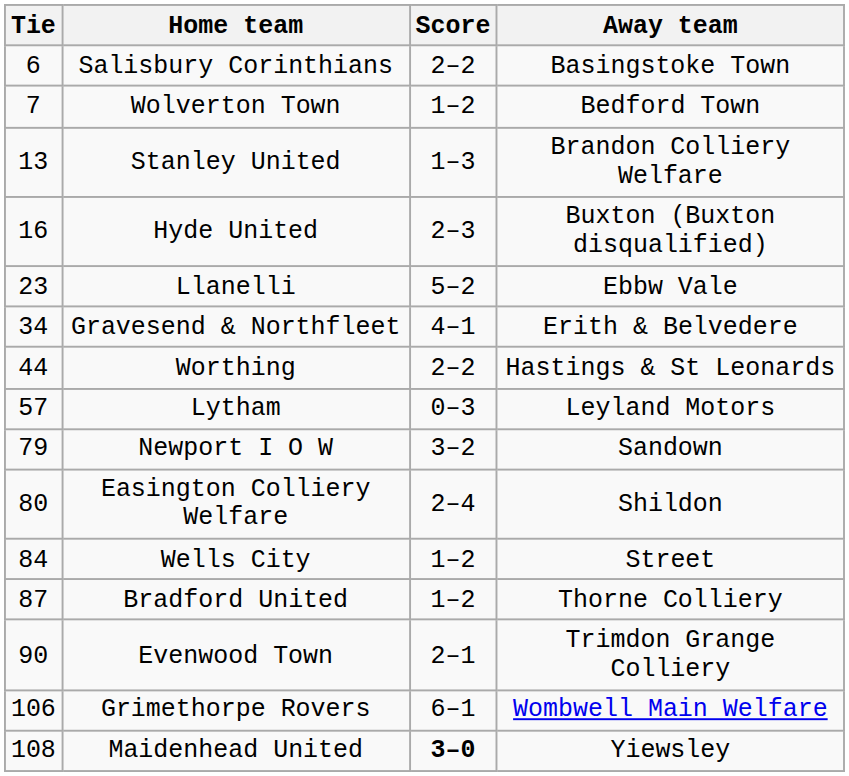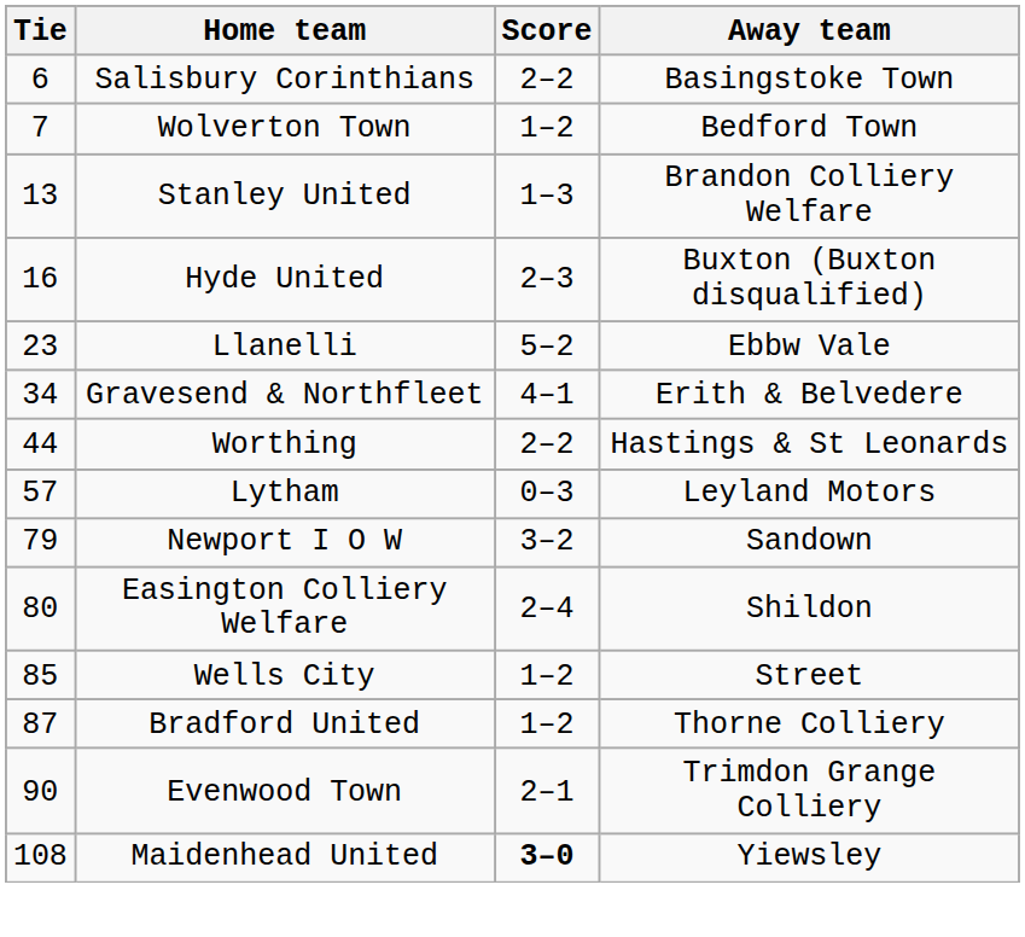 <table class="wikitable" style="text-align:center;">
 <tr>
 <th width=20>Tie</th>
 <th width=175>Home team</th>
 <th width=20>Score</th>
 <th width=175>Away team</th>
 </tr>
 <tr>
 <td>6</td>
 <td>Salisbury Corinthians</td>
 <td>2–2</td>
 <td>Basingstoke Town</td>
 </tr>
 <tr>
 <td>7</td>
 <td>Wolverton Town</td>
 <td>1–2</td>
 <td>Bedford Town</td>
 </tr>
 <tr>
 <td>13</td>
 <td>Stanley United</td>
 <td>1–3</td>
 <td>Brandon Colliery Welfare</td>
 </tr>
 <tr>
 <td>16</td>
 <td>Hyde United</td>
 <td>2–3</td>
 <td>Buxton (Buxton disqualified)</td>
 </tr>
 <tr>
 <td>23</td>
 <td>Llanelli</td>
 <td>5–2</td>
 <td>Ebbw Vale</td>
 </tr>
 <tr>
 <td>34</td>
 <td>Gravesend & Northfleet</td>
 <td>4–1</td>
 <td>Erith & Belvedere</td>
 </tr>
 <tr>
 <td>44</td>
 <td>Worthing</td>
 <td>2–2</td>
 <td>Hastings & St Leonards</td>
 </tr>
 <tr>
 <td>57</td>
 <td>Lytham</td>
 <td>0–3</td>
 <td>Leyland Motors</td>
 </tr>
 <tr>
 <td>79</td>
 <td>Newport I O W</td>
 <td>3–2</td>
 <td>Sandown</td>
 </tr>
 <tr>
 <td>80</td>
 <td>Easington Colliery Welfare</td>
 <td>2–4</td>
 <td>Shildon</td>
 </tr>
 <tr>
-<td>84</td>
+<td>85</td>
 <td>Wells City</td>
 <td>1–2</td>
 <td>Street</td>
 </tr>
 <tr>
 <td>87</td>
 <td>Bradford United</td>
 <td>1–2</td>
 <td>Thorne Colliery</td>
 </tr>
 <tr>
 <td>90</td>
 <td>Evenwood Town</td>
 <td>2–1</td>
 <td>Trimdon Grange Colliery</td>
 </tr>
 <tr>
-<td>106</td>
-<td>Grimethorpe Rovers</td>
-<td>6–1</td>
-<td><a href='#'>Wombwell Main Welfare</a></td>
-</tr>
-<tr>
 <td>108</td>
 <td>Maidenhead United</td>
 <td><strong>3–0</strong></td>
 <td>Yiewsley</td>
 </tr>
 </table>
